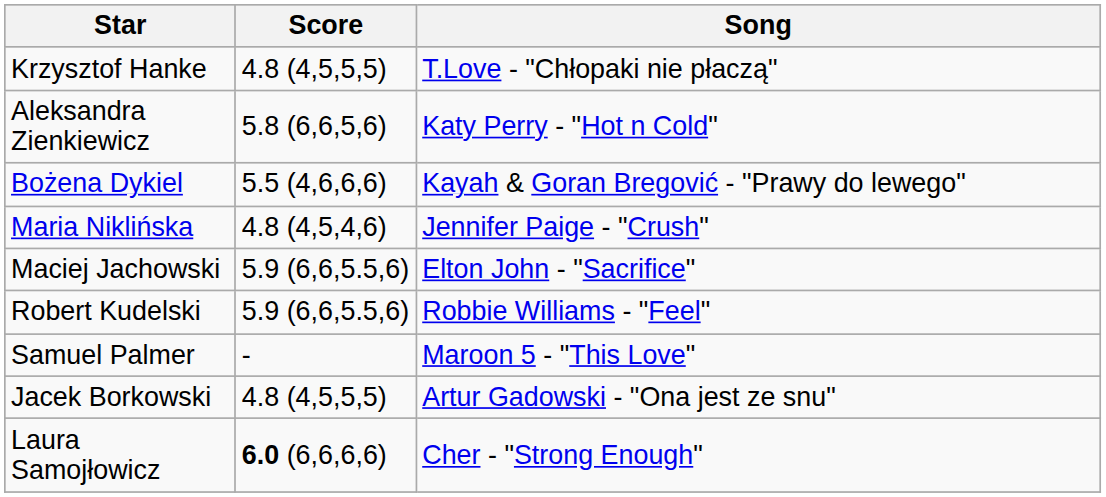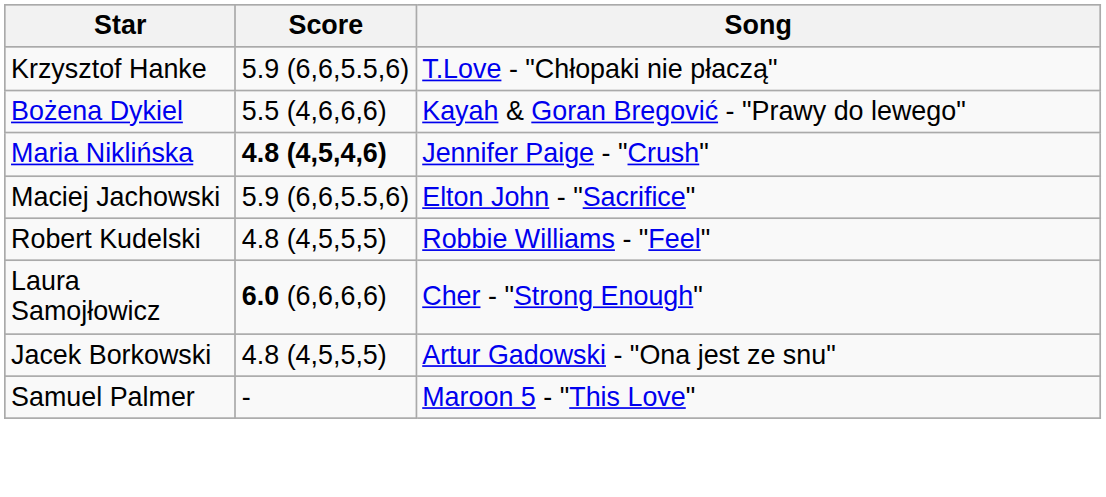 <table class="wikitable">
 <tr>
 <th style="width:130px;">Star</th>
 <th style="width:100px;">Score</th>
 <th style="width:400px;">Song</th>
 </tr>
 <tr>
 <td>Krzysztof Hanke</td>
-<td>4.8 (4,5,5,5)</td>
+<td>5.9 (6,6,5.5,6)</td>
 <td><a href='#'>T.Love</a> - "Chłopaki nie płaczą"</td>
-</tr>
-<tr>
-<td>Aleksandra Zienkiewicz</td>
-<td>5.8 (6,6,5,6)</td>
-<td><a href='#'>Katy Perry</a> - "<a href='#'>Hot n Cold</a>"</td>
 </tr>
 <tr>
 <td><a href='#'>Bożena Dykiel</a></td>
 <td>5.5 (4,6,6,6)</td>
 <td><a href='#'>Kayah</a> & <a href='#'>Goran Bregović</a> - "Prawy do lewego"</td>
 </tr>
 <tr>
 <td><a href='#'>Maria Niklińska</a></td>
-<td>4.8 (4,5,4,6)</td>
+<td><strong>4.8 (4,5,4,6)</strong></td>
 <td><a href='#'>Jennifer Paige</a> - "<a href='#'>Crush</a>"</td>
 </tr>
 <tr>
 <td>Maciej Jachowski</td>
 <td>5.9 (6,6,5.5,6)</td>
 <td><a href='#'>Elton John</a> - "<a href='#'>Sacrifice</a>"</td>
 </tr>
 <tr>
 <td>Robert Kudelski</td>
-<td>5.9 (6,6,5.5,6)</td>
+<td>4.8 (4,5,5,5)</td>
 <td><a href='#'>Robbie Williams</a> - "<a href='#'>Feel</a>"</td>
 </tr>
 <tr>
-<td>Samuel Palmer</td>
-<td>-</td>
-<td><a href='#'>Maroon 5</a> - "<a href='#'>This Love</a>"</td>
+<td>Laura Samojłowicz</td>
+<td><strong>6.0</strong> (6,6,6,6)</td>
+<td><a href='#'>Cher</a> - "<a href='#'>Strong Enough</a>"</td>
 </tr>
 <tr>
 <td>Jacek Borkowski</td>
 <td>4.8 (4,5,5,5)</td>
 <td><a href='#'>Artur Gadowski</a> - "Ona jest ze snu"</td>
 </tr>
 <tr>
-<td>Laura Samojłowicz</td>
-<td><strong>6.0</strong> (6,6,6,6)</td>
-<td><a href='#'>Cher</a> - "<a href='#'>Strong Enough</a>"</td>
+<td>Samuel Palmer</td>
+<td>-</td>
+<td><a href='#'>Maroon 5</a> - "<a href='#'>This Love</a>"</td>
 </tr>
 </table>
